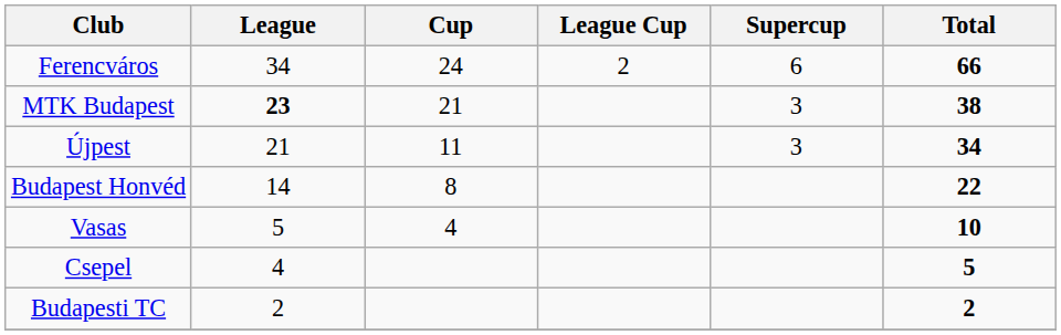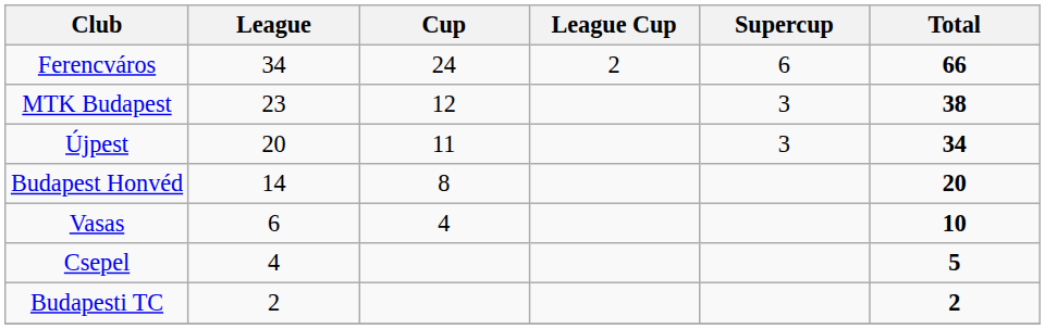 <table class="wikitable" style="text-align:center;font-size:95%">
 <tr>
 <th>Club</th>
 <th width="100">League</th>
 <th width="100">Cup</th>
 <th width="100">League Cup</th>
 <th width="100">Supercup</th>
 <th width="100">Total</th>
 </tr>
 <tr>
 <td><a href='#'>Ferencváros</a></td>
 <td>34</td>
 <td>24</td>
 <td>2</td>
 <td>6</td>
 <td><strong>66</strong></td>
 </tr>
 <tr>
 <td><a href='#'>MTK Budapest</a></td>
-<td><strong>23</strong></td>
-<td>21</td>
+<td>23</td>
+<td>12</td>
 <td></td>
 <td>3</td>
 <td><strong>38</strong></td>
 </tr>
 <tr>
 <td><a href='#'>Újpest</a></td>
-<td>21</td>
+<td>20</td>
 <td>11</td>
 <td></td>
 <td>3</td>
 <td><strong>34</strong></td>
 </tr>
 <tr>
 <td><a href='#'>Budapest Honvéd</a></td>
 <td>14</td>
 <td>8</td>
 <td></td>
 <td></td>
-<td><strong>22</strong></td>
+<td><strong>20</strong></td>
 </tr>
 <tr>
 <td><a href='#'>Vasas</a></td>
-<td>5</td>
+<td>6</td>
 <td>4</td>
 <td></td>
 <td></td>
 <td><strong>10</strong></td>
 </tr>
 <tr>
 <td><a href='#'>Csepel</a></td>
 <td>4</td>
 <td></td>
 <td></td>
 <td></td>
 <td><strong>5</strong></td>
 </tr>
 <tr>
 <td><a href='#'>Budapesti TC</a></td>
 <td>2</td>
 <td></td>
 <td></td>
 <td></td>
 <td><strong>2</strong></td>
 </tr>
 <tr>
 </tr>
 </table>
